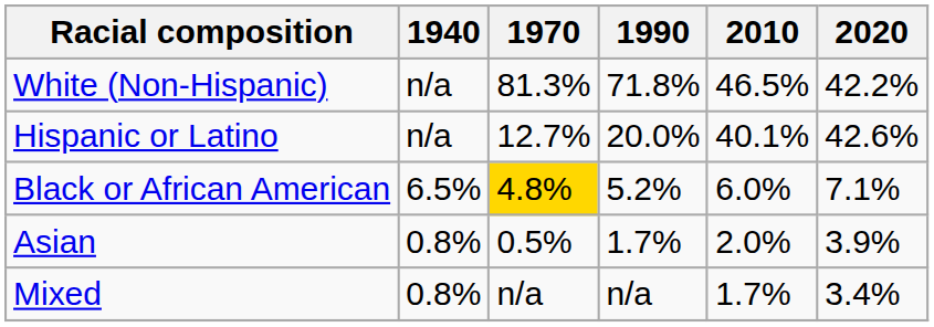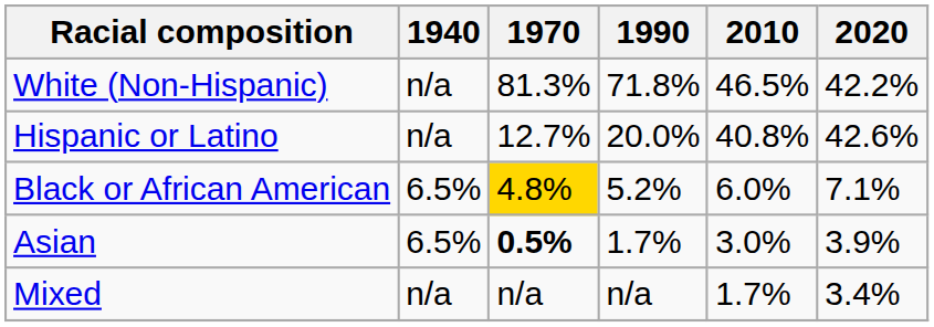 <table class="wikitable sortable collapsible" style="font-size: 90%;">
 <tr>
 <th>Racial composition</th>
 <th>1940</th>
 <th>1970</th>
 <th>1990</th>
 <th>2010</th>
 <th>2020</th>
 </tr>
 <tr>
 <td><a href='#'>White (Non-Hispanic)</a></td>
 <td>n/a</td>
 <td>81.3%</td>
 <td>71.8%</td>
 <td>46.5%</td>
 <td>42.2%</td>
 </tr>
 <tr>
 <td><a href='#'>Hispanic or Latino</a></td>
 <td>n/a</td>
 <td>12.7%</td>
 <td>20.0%</td>
-<td>40.1%</td>
+<td>40.8%</td>
 <td>42.6%</td>
 </tr>
 <tr>
 <td><a href='#'>Black or African American</a></td>
 <td>6.5%</td>
 <td style="background: gold;">4.8%</td>
 <td>5.2%</td>
 <td>6.0%</td>
 <td>7.1%</td>
 </tr>
 <tr>
 <td><a href='#'>Asian</a></td>
-<td>0.8%</td>
-<td>0.5%</td>
+<td>6.5%</td>
+<td><strong>0.5%</strong></td>
 <td>1.7%</td>
-<td>2.0%</td>
+<td>3.0%</td>
 <td>3.9%</td>
 </tr>
 <tr>
 <td><a href='#'>Mixed</a></td>
-<td>0.8%</td>
+<td>n/a</td>
 <td>n/a</td>
 <td>n/a</td>
 <td>1.7%</td>
 <td>3.4%</td>
 </tr>
 <tr>
 </tr>
 </table>
